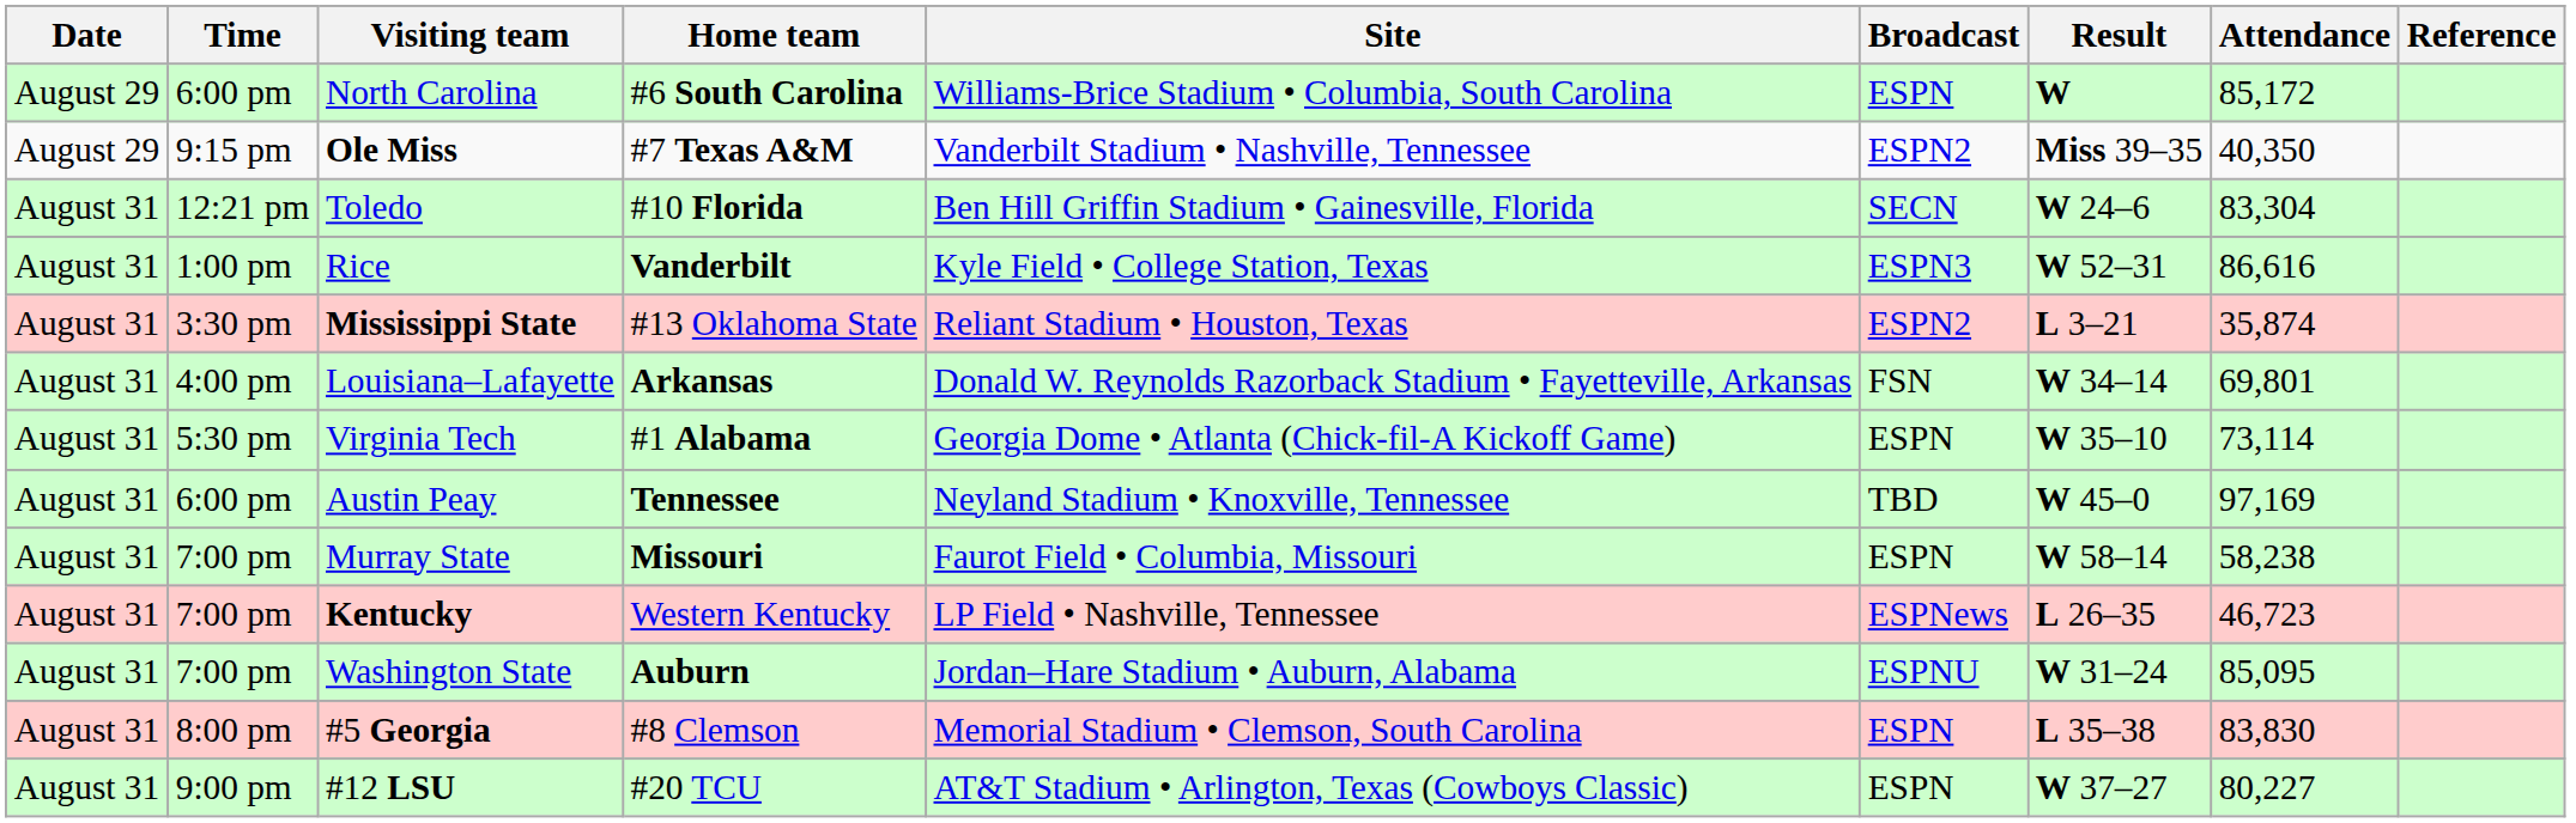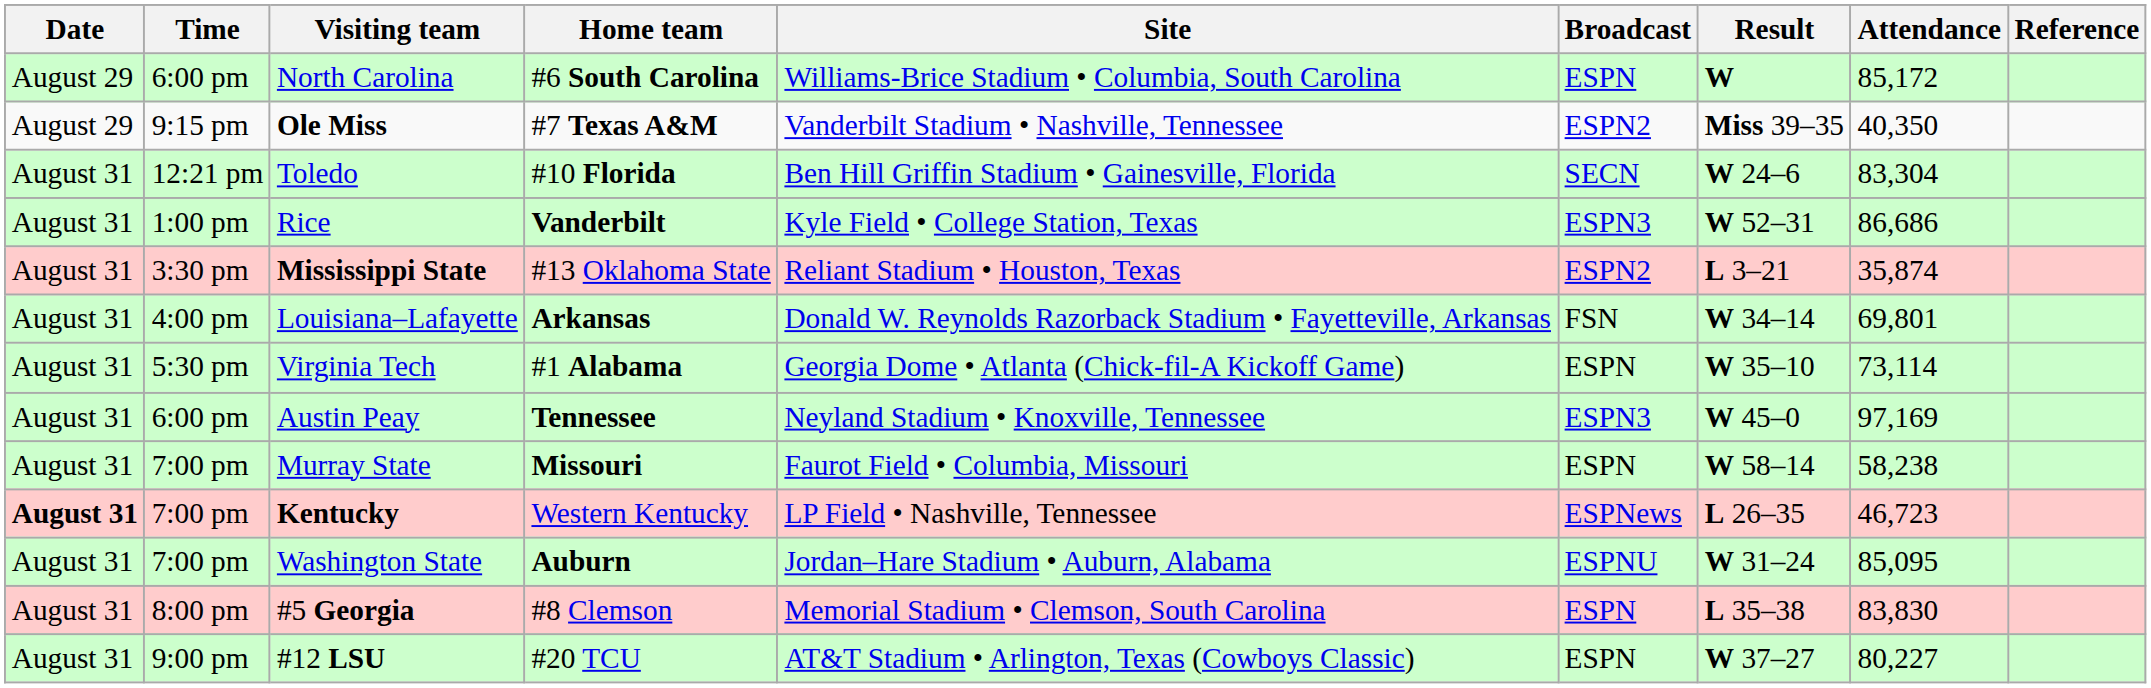 <table class="wikitable" style="font-size:95%;">
 <tr>
 <th>Date</th>
 <th>Time</th>
 <th>Visiting team</th>
 <th>Home team</th>
 <th>Site</th>
 <th>Broadcast</th>
 <th>Result</th>
 <th>Attendance</th>
 <th class="unsortable">Reference</th>
 </tr>
 <tr bgcolor=ccffcc>
 <td>August 29</td>
 <td>6:00 pm</td>
 <td><a href='#'>North Carolina</a></td>
 <td>#6 <strong>South Carolina</strong></td>
 <td><a href='#'>Williams-Brice Stadium</a> • <a href='#'>Columbia, South Carolina</a></td>
 <td><a href='#'>ESPN</a></td>
 <td><strong>W</strong> </td>
 <td>85,172</td>
 <td></td>
 </tr>
 <tr bgcolor=>
 <td>August 29</td>
 <td>9:15 pm</td>
 <td><strong>Ole Miss</strong></td>
 <td>#7 <strong>Texas A&M</strong></td>
 <td><a href='#'>Vanderbilt Stadium</a> • <a href='#'>Nashville, Tennessee</a></td>
 <td><a href='#'>ESPN2</a></td>
 <td><strong>Miss</strong> 39–35</td>
 <td>40,350</td>
 <td></td>
 </tr>
 <tr bgcolor=ccffcc>
 <td>August 31</td>
 <td>12:21 pm</td>
 <td><a href='#'>Toledo</a></td>
 <td>#10 <strong>Florida</strong></td>
 <td><a href='#'>Ben Hill Griffin Stadium</a> • <a href='#'>Gainesville, Florida</a></td>
 <td><a href='#'>SECN</a></td>
 <td><strong>W</strong> 24–6</td>
 <td>83,304</td>
 <td></td>
 </tr>
 <tr bgcolor=ccffcc>
 <td>August 31</td>
 <td>1:00 pm</td>
 <td><a href='#'>Rice</a></td>
 <td><strong>Vanderbilt</strong></td>
 <td><a href='#'>Kyle Field</a> • <a href='#'>College Station, Texas</a></td>
 <td><a href='#'>ESPN3</a></td>
 <td><strong>W</strong> 52–31</td>
-<td>86,616</td>
+<td>86,686</td>
 <td></td>
 </tr>
 <tr bgcolor=ffcccc>
 <td>August 31</td>
 <td>3:30 pm</td>
 <td><strong>Mississippi State</strong></td>
 <td>#13 <a href='#'>Oklahoma State</a></td>
 <td><a href='#'>Reliant Stadium</a> • <a href='#'>Houston, Texas</a></td>
 <td><a href='#'>ESPN2</a></td>
 <td><strong>L</strong> 3–21</td>
 <td>35,874</td>
 <td></td>
 </tr>
 <tr bgcolor=ccffcc>
 <td>August 31</td>
 <td>4:00 pm</td>
 <td><a href='#'>Louisiana–Lafayette</a></td>
 <td><strong>Arkansas</strong></td>
 <td><a href='#'>Donald W. Reynolds Razorback Stadium</a> • <a href='#'>Fayetteville, Arkansas</a></td>
 <td>FSN</td>
 <td><strong>W</strong> 34–14</td>
 <td>69,801</td>
 <td></td>
 </tr>
 <tr bgcolor=ccffcc>
 <td>August 31</td>
 <td>5:30 pm</td>
 <td><a href='#'>Virginia Tech</a></td>
 <td>#1 <strong>Alabama</strong></td>
 <td><a href='#'>Georgia Dome</a> • <a href='#'>Atlanta</a> (<a href='#'>Chick-fil-A Kickoff Game</a>)</td>
 <td>ESPN</td>
 <td><strong>W</strong> 35–10</td>
 <td>73,114</td>
 <td align="center"></td>
 </tr>
 <tr bgcolor=ccffcc>
 <td>August 31</td>
 <td>6:00 pm</td>
 <td><a href='#'>Austin Peay</a></td>
 <td><strong>Tennessee</strong></td>
 <td><a href='#'>Neyland Stadium</a> • <a href='#'>Knoxville, Tennessee</a></td>
-<td>TBD</td>
+<td><a href='#'>ESPN3</a></td>
 <td><strong>W</strong> 45–0</td>
 <td>97,169</td>
 <td></td>
 </tr>
 <tr bgcolor=ccffcc>
 <td>August 31</td>
 <td>7:00 pm</td>
 <td><a href='#'>Murray State</a></td>
 <td><strong>Missouri</strong></td>
 <td><a href='#'>Faurot Field</a> • <a href='#'>Columbia, Missouri</a></td>
 <td>ESPN</td>
 <td><strong>W</strong> 58–14</td>
 <td>58,238</td>
 <td></td>
 </tr>
 <tr bgcolor=ffcccc>
-<td>August 31</td>
+<td><strong>August 31</strong></td>
 <td>7:00 pm</td>
 <td><strong>Kentucky</strong></td>
 <td><a href='#'>Western Kentucky</a></td>
 <td><a href='#'>LP Field</a> • Nashville, Tennessee</td>
 <td><a href='#'>ESPNews</a></td>
 <td><strong>L</strong> 26–35</td>
 <td>46,723</td>
 <td></td>
 </tr>
 <tr bgcolor=ccffcc>
 <td>August 31</td>
 <td>7:00 pm</td>
 <td><a href='#'>Washington State</a></td>
 <td><strong>Auburn</strong></td>
 <td><a href='#'>Jordan–Hare Stadium</a> • <a href='#'>Auburn, Alabama</a></td>
 <td><a href='#'>ESPNU</a></td>
 <td><strong>W</strong> 31–24</td>
 <td>85,095</td>
 <td></td>
 </tr>
 <tr bgcolor=ffcccc>
 <td>August 31</td>
 <td>8:00 pm</td>
 <td>#5 <strong>Georgia</strong></td>
 <td>#8 <a href='#'>Clemson</a></td>
 <td><a href='#'>Memorial Stadium</a> • <a href='#'>Clemson, South Carolina</a></td>
 <td><a href='#'>ESPN</a></td>
 <td><strong>L</strong> 35–38</td>
 <td>83,830</td>
 <td></td>
 </tr>
 <tr bgcolor=ccffcc>
 <td>August 31</td>
 <td>9:00 pm</td>
 <td>#12 <strong>LSU</strong></td>
 <td>#20 <a href='#'>TCU</a></td>
 <td><a href='#'>AT&T Stadium</a> • <a href='#'>Arlington, Texas</a> (<a href='#'>Cowboys Classic</a>)</td>
 <td>ESPN</td>
 <td><strong>W</strong> 37–27</td>
 <td>80,227</td>
 <td align="center"></td>
 </tr>
 </table>
